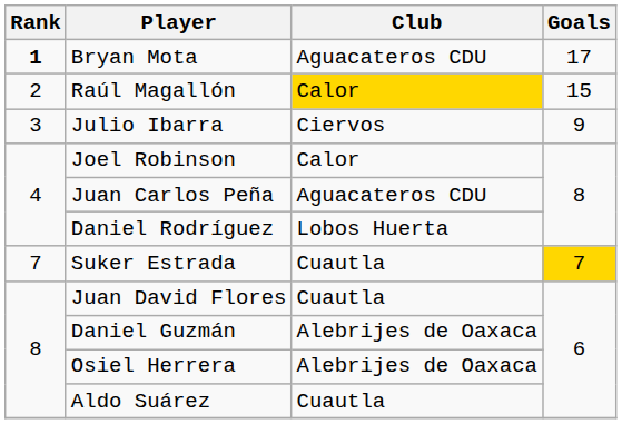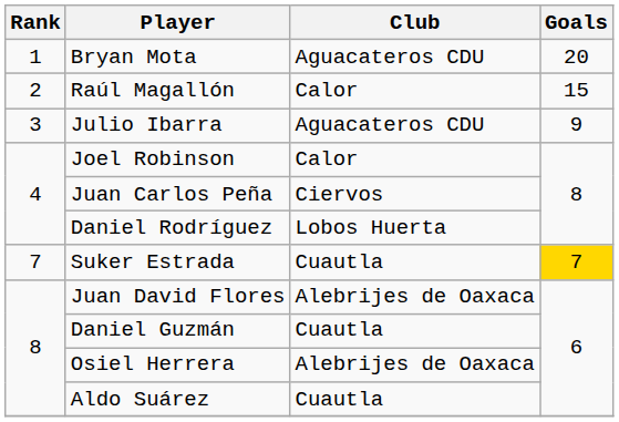 <table class="wikitable">
 <tr>
 <th>Rank</th>
 <th>Player</th>
 <th>Club</th>
 <th>Goals</th>
 </tr>
 <tr>
-<td align=center><strong>1</strong></td>
+<td align=center>1</td>
 <td> Bryan Mota</td>
 <td>Aguacateros CDU</td>
-<td align=center>17</td>
+<td align=center>20</td>
 </tr>
 <tr>
 <td align=center rowspan=1>2</td>
 <td> Raúl Magallón</td>
-<td style="background: gold;">Calor</td>
+<td>Calor</td>
 <td align=center rowspan=1>15</td>
 </tr>
 <tr>
 <td align=center rowspan=1>3</td>
 <td> Julio Ibarra</td>
-<td>Ciervos</td>
+<td>Aguacateros CDU</td>
 <td align=center rowspan=1>9</td>
 </tr>
 <tr>
 <td align=center rowspan=3>4</td>
 <td> Joel Robinson</td>
 <td>Calor</td>
 <td align=center rowspan=3>8</td>
 </tr>
 <tr>
 <td> Juan Carlos Peña</td>
-<td>Aguacateros CDU</td>
+<td>Ciervos</td>
 </tr>
 <tr>
 <td> Daniel Rodríguez</td>
 <td>Lobos Huerta</td>
 </tr>
 <tr>
 <td align=center rowspan=1>7</td>
 <td> Suker Estrada</td>
 <td>Cuautla</td>
 <td align=center rowspan=1 style="background: gold;">7</td>
 </tr>
 <tr>
 <td align=center rowspan=4>8</td>
 <td> Juan David Flores</td>
-<td>Cuautla</td>
+<td>Alebrijes de Oaxaca</td>
 <td align=center rowspan=4>6</td>
 </tr>
 <tr>
 <td> Daniel Guzmán</td>
-<td>Alebrijes de Oaxaca</td>
+<td>Cuautla</td>
 </tr>
 <tr>
 <td> Osiel Herrera</td>
 <td>Alebrijes de Oaxaca</td>
 </tr>
 <tr>
 <td> Aldo Suárez</td>
 <td>Cuautla</td>
 </tr>
 <tr>
 </tr>
 </table>
